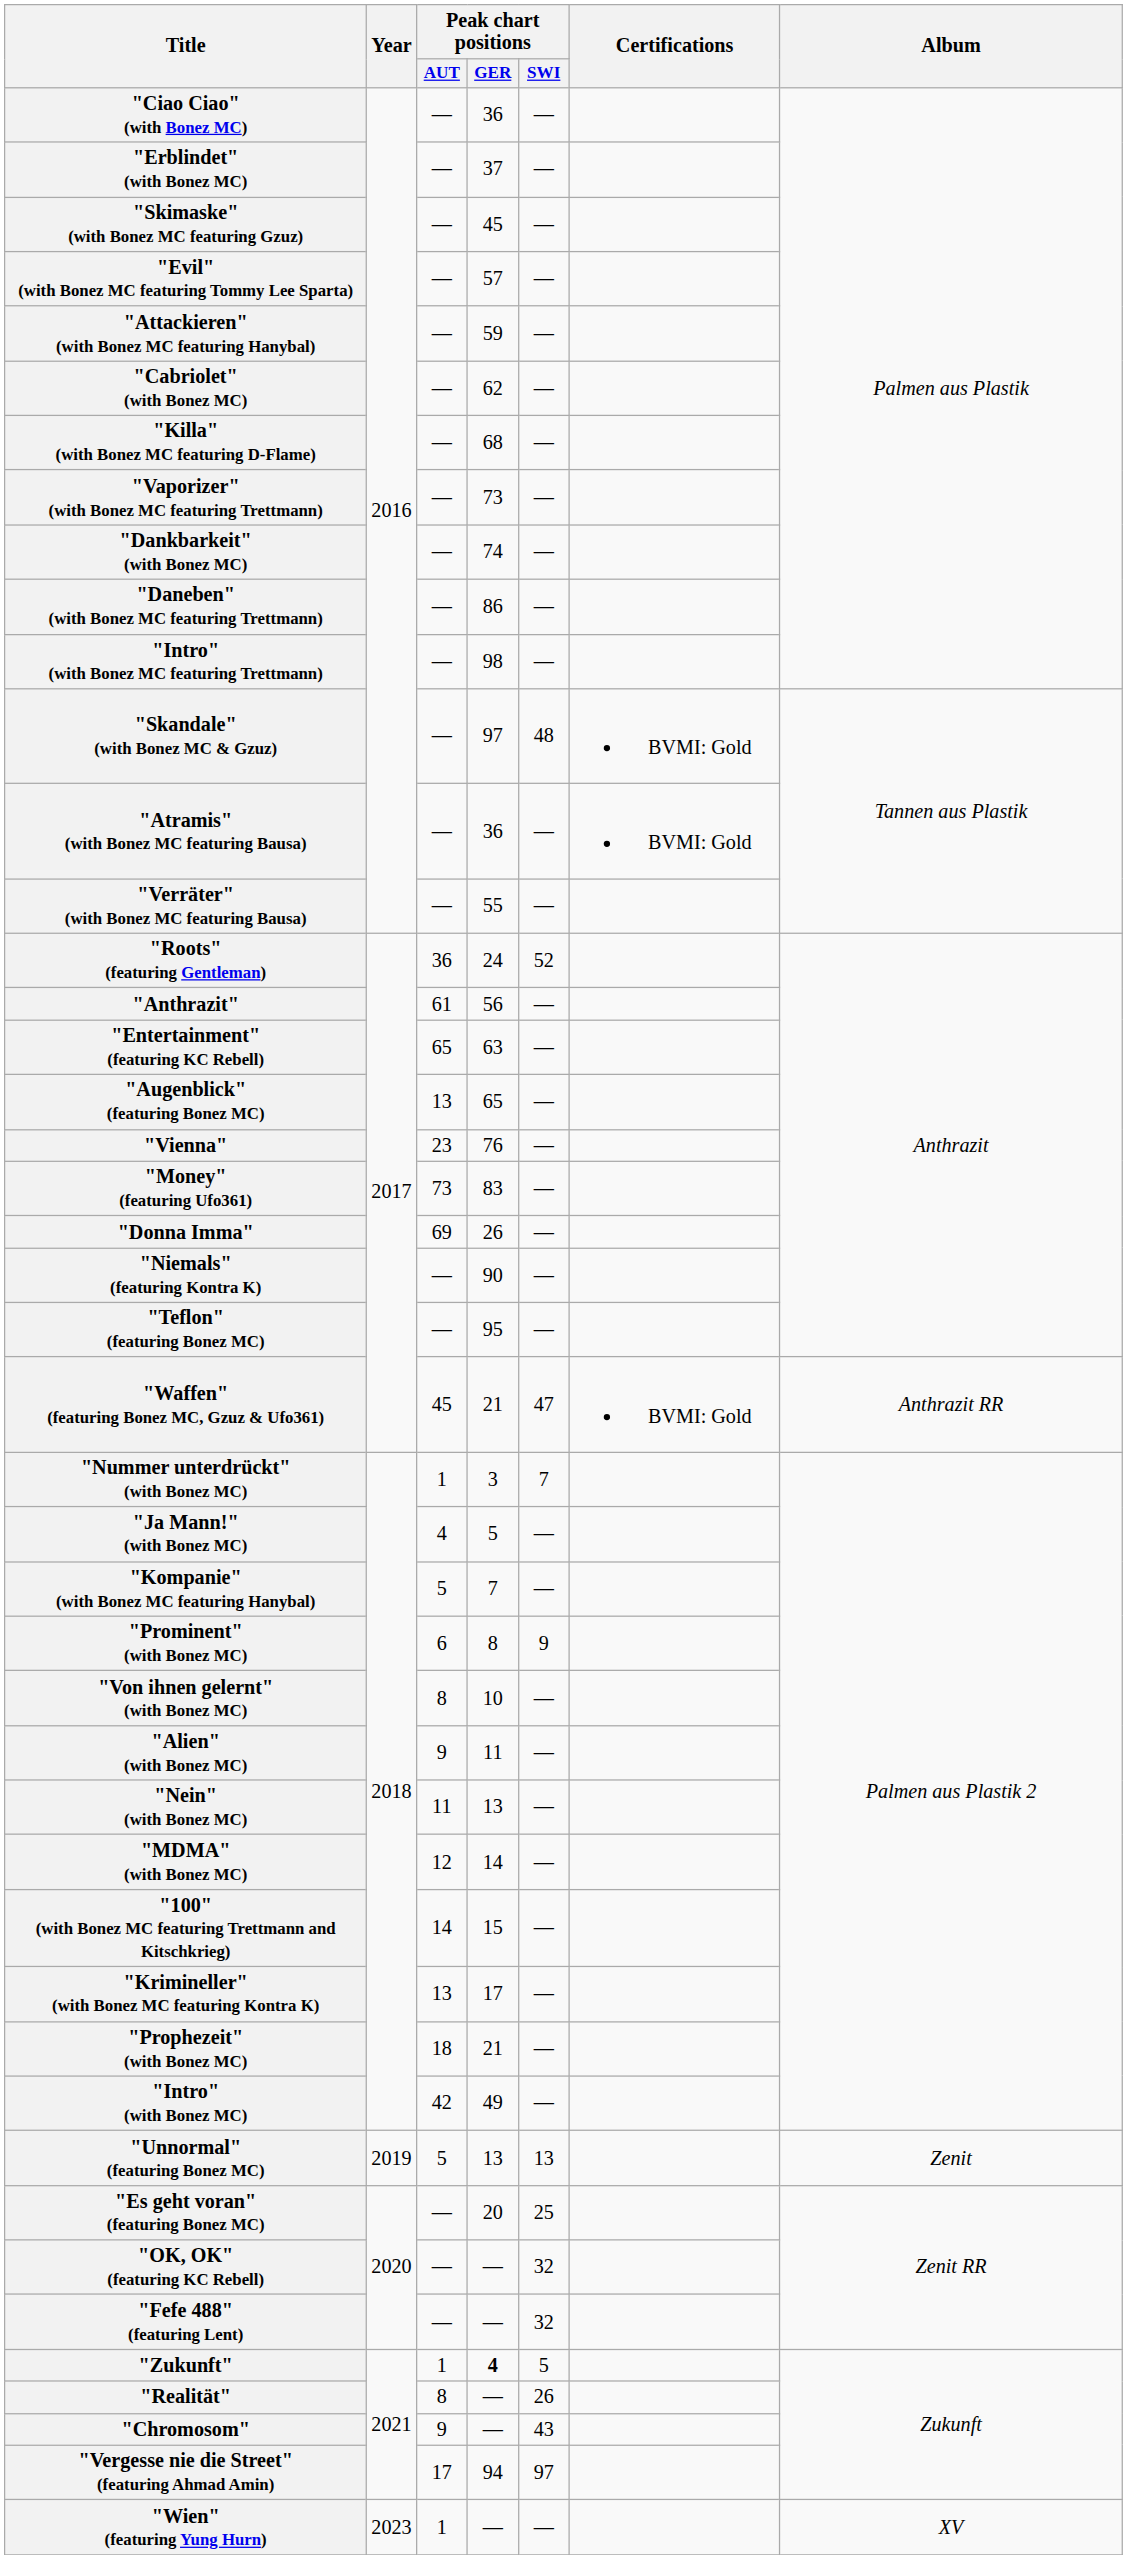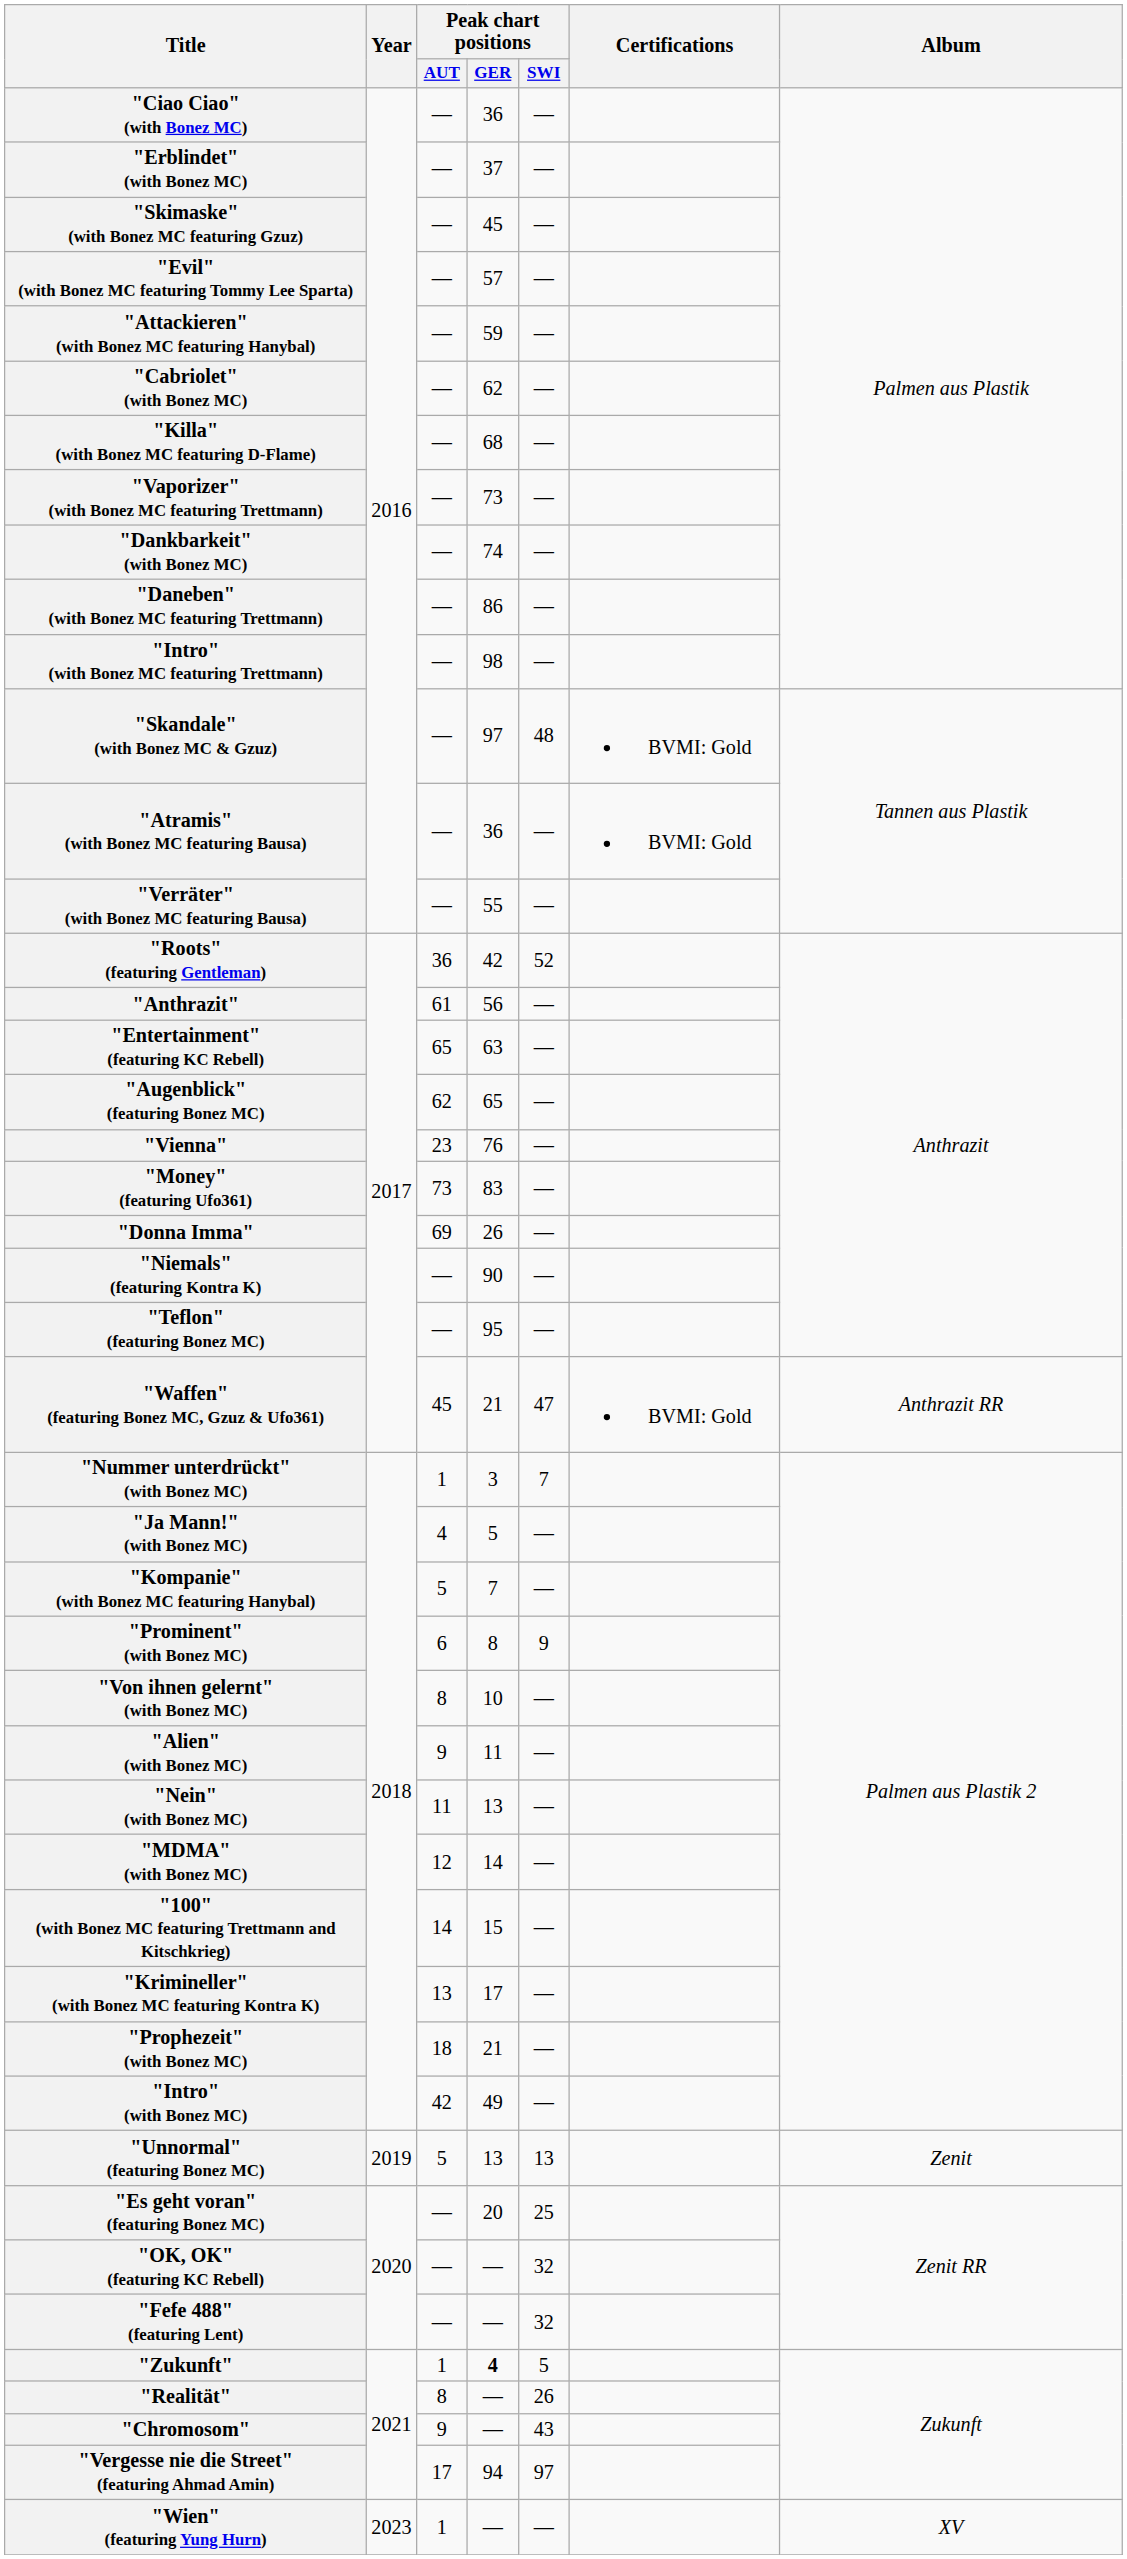 <table class="wikitable plainrowheaders" style="text-align:center;">
 <tr>
 <th scope="col" rowspan="2" style="width:17.5em;">Title</th>
 <th scope="col" rowspan="2" style="width:1em;">Year</th>
 <th scope="col" colspan="3">Peak chart positions</th>
 <th scope="col" rowspan="2" style="width:10em;">Certifications</th>
 <th scope="col" rowspan="2" style="width:16.5em;">Album</th>
 </tr>
 <tr>
 <th style="width:2.5em; font-size:85%"><a href='#'>AUT</a><br></th>
 <th style="width:2.5em; font-size:85%"><a href='#'>GER</a><br></th>
 <th style="width:2.5em; font-size:85%"><a href='#'>SWI</a><br></th>
 </tr>
 <tr>
 <th scope="row">"Ciao Ciao"<br><small>(with <a href='#'>Bonez MC</a>)</small></th>
 <td rowspan="14">2016</td>
 <td>—</td>
 <td>36</td>
 <td>—</td>
 <td></td>
 <td rowspan="11"><em>Palmen aus Plastik</em></td>
 </tr>
 <tr>
 <th scope="row">"Erblindet"<br><small>(with Bonez MC)</small></th>
 <td>—</td>
 <td>37</td>
 <td>—</td>
 <td></td>
 </tr>
 <tr>
 <th scope="row">"Skimaske"<br><small>(with Bonez MC featuring Gzuz)</small></th>
 <td>—</td>
 <td>45</td>
 <td>—</td>
 <td></td>
 </tr>
 <tr>
 <th scope="row">"Evil"<br><small>(with Bonez MC featuring Tommy Lee Sparta)</small></th>
 <td>—</td>
 <td>57</td>
 <td>—</td>
 <td></td>
 </tr>
 <tr>
 <th scope="row">"Attackieren"<br><small>(with Bonez MC featuring Hanybal)</small></th>
 <td>—</td>
 <td>59</td>
 <td>—</td>
 <td></td>
 </tr>
 <tr>
 <th scope="row">"Cabriolet"<br><small>(with Bonez MC)</small></th>
 <td>—</td>
 <td>62</td>
 <td>—</td>
 <td></td>
 </tr>
 <tr>
 <th scope="row">"Killa"<br><small>(with Bonez MC featuring D-Flame)</small></th>
 <td>—</td>
 <td>68</td>
 <td>—</td>
 <td></td>
 </tr>
 <tr>
 <th scope="row">"Vaporizer"<br><small>(with Bonez MC featuring Trettmann)</small></th>
 <td>—</td>
 <td>73</td>
 <td>—</td>
 <td></td>
 </tr>
 <tr>
 <th scope="row">"Dankbarkeit"<br><small>(with Bonez MC)</small></th>
 <td>—</td>
 <td>74</td>
 <td>—</td>
 <td></td>
 </tr>
 <tr>
 <th scope="row">"Daneben"<br><small>(with Bonez MC featuring Trettmann)</small></th>
 <td>—</td>
 <td>86</td>
 <td>—</td>
 <td></td>
 </tr>
 <tr>
 <th scope="row">"Intro"<br><small>(with Bonez MC featuring Trettmann)</small></th>
 <td>—</td>
 <td>98</td>
 <td>—</td>
 <td></td>
 </tr>
 <tr>
 <th scope="row">"Skandale"<br><small>(with Bonez MC & Gzuz)</small></th>
 <td>—</td>
 <td>97</td>
 <td>48</td>
 <td><br><ul><li>BVMI: Gold</li></ul></td>
 <td rowspan="3"><em>Tannen aus Plastik</em></td>
 </tr>
 <tr>
 <th scope="row">"Atramis"<br><small>(with Bonez MC featuring Bausa)</small></th>
 <td>—</td>
 <td>36</td>
 <td>—</td>
 <td><br><ul><li>BVMI: Gold</li></ul></td>
 </tr>
 <tr>
 <th scope="row">"Verräter"<br><small>(with Bonez MC featuring Bausa)</small></th>
 <td>—</td>
 <td>55</td>
 <td>—</td>
 <td></td>
 </tr>
 <tr>
 <th scope="row">"Roots"<br><small>(featuring <a href='#'>Gentleman</a>)</small></th>
 <td rowspan="10">2017</td>
 <td>36</td>
-<td>24</td>
+<td>42</td>
 <td>52</td>
 <td></td>
 <td rowspan="9"><em>Anthrazit</em></td>
 </tr>
 <tr>
 <th scope="row">"Anthrazit"</th>
 <td>61</td>
 <td>56</td>
 <td>—</td>
 <td></td>
 </tr>
 <tr>
 <th scope="row">"Entertainment"<br><small>(featuring KC Rebell)</small></th>
 <td>65</td>
 <td>63</td>
 <td>—</td>
 <td></td>
 </tr>
 <tr>
 <th scope="row">"Augenblick"<br><small>(featuring Bonez MC)</small></th>
-<td>13</td>
+<td>62</td>
 <td>65</td>
 <td>—</td>
 <td></td>
 </tr>
 <tr>
 <th scope="row">"Vienna"</th>
 <td>23</td>
 <td>76</td>
 <td>—</td>
 <td></td>
 </tr>
 <tr>
 <th scope="row">"Money"<br><small>(featuring Ufo361)</small></th>
 <td>73</td>
 <td>83</td>
 <td>—</td>
 <td></td>
 </tr>
 <tr>
 <th scope="row">"Donna Imma"</th>
 <td>69</td>
 <td>26</td>
 <td>—</td>
 <td></td>
 </tr>
 <tr>
 <th scope="row">"Niemals"<br><small>(featuring Kontra K)</small></th>
 <td>—</td>
 <td>90</td>
 <td>—</td>
 <td></td>
 </tr>
 <tr>
 <th scope="row">"Teflon"<br><small>(featuring Bonez MC)</small></th>
 <td>—</td>
 <td>95</td>
 <td>—</td>
 <td></td>
 </tr>
 <tr>
 <th scope="row">"Waffen"<br><small>(featuring Bonez MC, Gzuz & Ufo361)</small></th>
 <td>45</td>
 <td>21</td>
 <td>47</td>
 <td><br><ul><li>BVMI: Gold</li></ul></td>
 <td><em>Anthrazit RR</em></td>
 </tr>
 <tr>
 <th scope="row">"Nummer unterdrückt"<br><small>(with Bonez MC)</small></th>
 <td rowspan="12">2018</td>
 <td>1</td>
 <td>3</td>
 <td>7</td>
 <td></td>
 <td rowspan="12"><em>Palmen aus Plastik 2</em></td>
 </tr>
 <tr>
 <th scope="row">"Ja Mann!"<br><small>(with Bonez MC)</small></th>
 <td>4</td>
 <td>5</td>
 <td>—</td>
 <td></td>
 </tr>
 <tr>
 <th scope="row">"Kompanie"<br><small>(with Bonez MC featuring Hanybal)</small></th>
 <td>5</td>
 <td>7</td>
 <td>—</td>
 <td></td>
 </tr>
 <tr>
 <th scope="row">"Prominent"<br><small>(with Bonez MC)</small></th>
 <td>6</td>
 <td>8</td>
 <td>9</td>
 <td></td>
 </tr>
 <tr>
 <th scope="row">"Von ihnen gelernt"<br><small>(with Bonez MC)</small></th>
 <td>8</td>
 <td>10</td>
 <td>—</td>
 <td></td>
 </tr>
 <tr>
 <th scope="row">"Alien"<br><small>(with Bonez MC)</small></th>
 <td>9</td>
 <td>11</td>
 <td>—</td>
 <td></td>
 </tr>
 <tr>
 <th scope="row">"Nein"<br><small>(with Bonez MC)</small></th>
 <td>11</td>
 <td>13</td>
 <td>—</td>
 <td></td>
 </tr>
 <tr>
 <th scope="row">"MDMA"<br><small>(with Bonez MC)</small></th>
 <td>12</td>
 <td>14</td>
 <td>—</td>
 <td></td>
 </tr>
 <tr>
 <th scope="row">"100"<br><small>(with Bonez MC featuring Trettmann and Kitschkrieg)</small></th>
 <td>14</td>
 <td>15</td>
 <td>—</td>
 <td></td>
 </tr>
 <tr>
 <th scope="row">"Krimineller"<br><small>(with Bonez MC featuring Kontra K)</small></th>
 <td>13</td>
 <td>17</td>
 <td>—</td>
 <td></td>
 </tr>
 <tr>
 <th scope="row">"Prophezeit"<br><small>(with Bonez MC)</small></th>
 <td>18</td>
 <td>21</td>
 <td>—</td>
 <td></td>
 </tr>
 <tr>
 <th scope="row">"Intro"<br><small>(with Bonez MC)</small></th>
 <td>42</td>
 <td>49</td>
 <td>—</td>
 <td></td>
 </tr>
 <tr>
 <th scope="row">"Unnormal"<br><small>(featuring Bonez MC)</small></th>
 <td>2019</td>
 <td>5</td>
 <td>13</td>
 <td>13</td>
 <td></td>
 <td><em>Zenit</em></td>
 </tr>
 <tr>
 <th scope="row">"Es geht voran"<br><small>(featuring Bonez MC)</small></th>
 <td rowspan="3">2020</td>
 <td>—</td>
 <td>20</td>
 <td>25</td>
 <td></td>
 <td rowspan="3"><em>Zenit RR</em></td>
 </tr>
 <tr>
 <th scope="row">"OK, OK"<br><small>(featuring KC Rebell)</small></th>
 <td>—</td>
 <td>—</td>
 <td>32</td>
 <td></td>
 </tr>
 <tr>
 <th scope="row">"Fefe 488"<br><small>(featuring Lent)</small></th>
 <td>—</td>
 <td>—</td>
 <td>32</td>
 <td></td>
 </tr>
 <tr>
 <th scope="row">"Zukunft"</th>
 <td rowspan="4">2021</td>
 <td>1</td>
 <td><strong>4</strong></td>
 <td>5</td>
 <td></td>
 <td rowspan="4"><em>Zukunft</em></td>
 </tr>
 <tr>
 <th scope="row">"Realität"</th>
 <td>8</td>
 <td>—</td>
 <td>26</td>
 <td></td>
 </tr>
 <tr>
 <th scope="row">"Chromosom"</th>
 <td>9</td>
 <td>—</td>
 <td>43</td>
 <td></td>
 </tr>
 <tr>
 <th scope="row">"Vergesse nie die Street"<br><small>(featuring Ahmad Amin)</small></th>
 <td>17</td>
 <td>94</td>
 <td>97</td>
 <td></td>
 </tr>
 <tr>
 <th scope="row">"Wien"<br><small>(featuring <a href='#'>Yung Hurn</a>)</small></th>
 <td>2023</td>
 <td>1</td>
 <td>—</td>
 <td>—</td>
 <td></td>
 <td><em>XV</em></td>
 </tr>
 </table>
